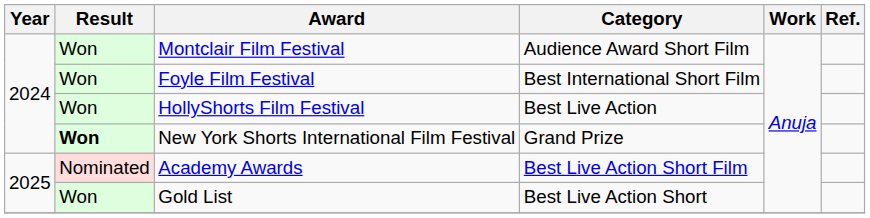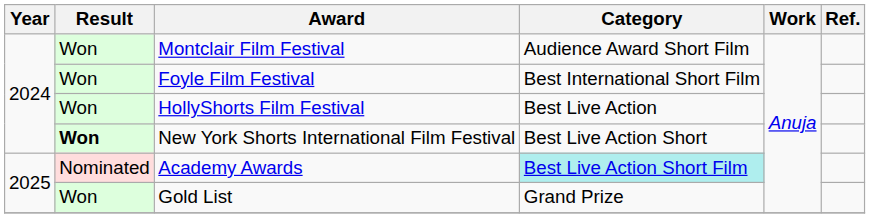 <table class="wikitable">
 <tr>
 <th>Year</th>
 <th>Result</th>
 <th>Award</th>
 <th>Category</th>
 <th>Work</th>
 <th>Ref.</th>
 </tr>
 <tr>
 <td rowspan="4">2024</td>
 <td style="background: #ddffdd">Won</td>
 <td><a href='#'>Montclair Film Festival</a></td>
 <td>Audience Award Short Film</td>
 <td rowspan="6"><em><a href='#'>Anuja</a></em></td>
 <td></td>
 </tr>
 <tr>
 <td style="background: #ddffdd">Won</td>
 <td><a href='#'>Foyle Film Festival</a></td>
 <td>Best International Short Film</td>
 <td></td>
 </tr>
 <tr>
 <td style="background: #ddffdd">Won</td>
 <td><a href='#'>HollyShorts Film Festival</a></td>
 <td>Best Live Action</td>
 <td></td>
 </tr>
 <tr>
 <td style="background: #ddffdd"><strong>Won</strong></td>
 <td>New York Shorts International Film Festival</td>
-<td>Grand Prize</td>
+<td>Best Live Action Short</td>
 <td></td>
 </tr>
 <tr>
 <td rowspan="2">2025</td>
 <td style="background: #ffdddd">Nominated</td>
 <td><a href='#'>Academy Awards</a></td>
-<td><a href='#'>Best Live Action Short Film</a></td>
+<td style="background: paleturquoise;"><a href='#'>Best Live Action Short Film</a></td>
 <td></td>
 </tr>
 <tr>
 <td style="background: #ddffdd">Won</td>
 <td>Gold List</td>
-<td>Best Live Action Short</td>
+<td>Grand Prize</td>
 <td></td>
 </tr>
 <tr>
 </tr>
 </table>
